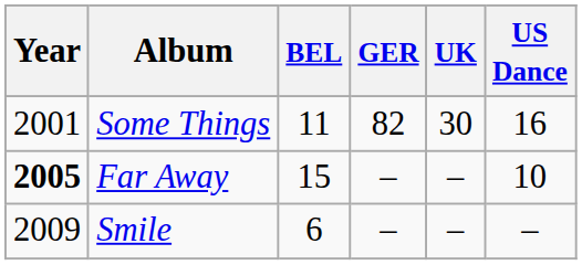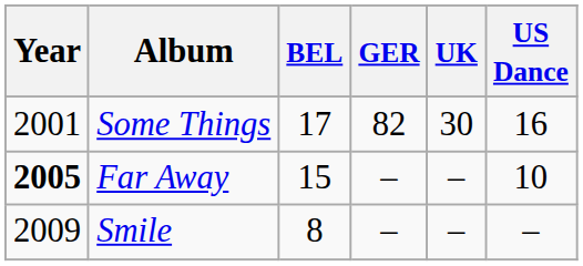 <table class="wikitable" style="text-align:center">
 <tr>
 <th>Year</th>
 <th>Album</th>
 <th><small> <a href='#'>BEL</a></small></th>
 <th><small> <a href='#'>GER</a></small></th>
 <th><small> <a href='#'>UK</a></small></th>
 <th><small> <a href='#'>US<br>Dance</a></small></th>
 </tr>
 <tr>
 <td>2001</td>
 <td style="text-align:left"><em><a href='#'>Some Things</a></em></td>
-<td>11</td>
+<td>17</td>
 <td>82</td>
 <td>30</td>
 <td>16</td>
 </tr>
 <tr>
 <td><strong>2005</strong></td>
 <td style="text-align:left"><em><a href='#'>Far Away</a></em></td>
 <td>15</td>
 <td>–</td>
 <td>–</td>
 <td>10</td>
 </tr>
 <tr>
 <td>2009</td>
 <td style="text-align:left"><em><a href='#'>Smile</a></em></td>
-<td>6</td>
+<td>8</td>
 <td>–</td>
 <td>–</td>
 <td>–</td>
 </tr>
 </table>
